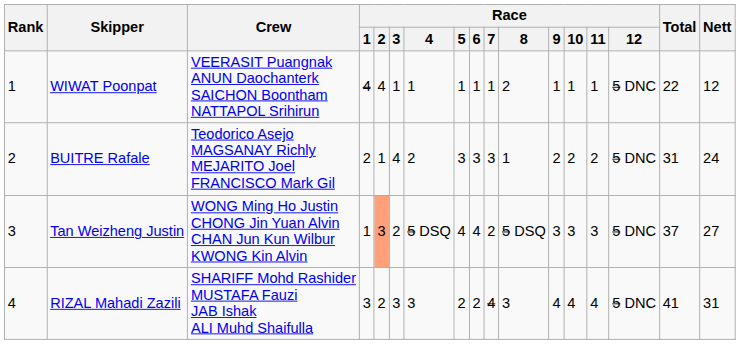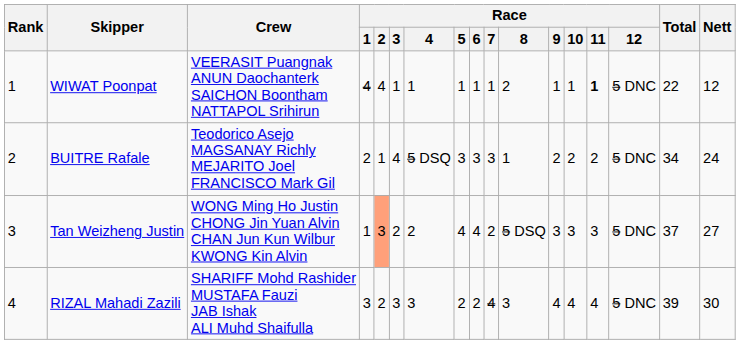 <table class=wikitable>
 <tr>
 <th rowspan="2">Rank</th>
 <th rowspan="2">Skipper</th>
 <th rowspan="2">Crew</th>
 <th colspan="12">Race</th>
 <th rowspan="2">Total</th>
 <th rowspan="2">Nett</th>
 </tr>
 <tr>
 <th>1</th>
 <th>2</th>
 <th>3</th>
 <th>4</th>
 <th>5</th>
 <th>6</th>
 <th>7</th>
 <th>8</th>
 <th>9</th>
 <th>10</th>
 <th>11</th>
 <th>12</th>
 </tr>
 <tr>
 <td>1</td>
 <td> <a href='#'>WIWAT Poonpat</a></td>
 <td><a href='#'>VEERASIT Puangnak</a><br><a href='#'>ANUN Daochanterk</a><br><a href='#'>SAICHON Boontham</a><br><a href='#'>NATTAPOL Srihirun</a></td>
 <td><s>4</s></td>
 <td>4</td>
 <td>1</td>
 <td>1</td>
 <td>1</td>
 <td>1</td>
 <td>1</td>
 <td>2</td>
 <td>1</td>
 <td>1</td>
-<td>1</td>
+<td><strong>1</strong></td>
 <td><s>5</s> DNC</td>
 <td>22</td>
 <td>12</td>
 </tr>
 <tr>
 <td>2</td>
 <td> <a href='#'>BUITRE Rafale</a></td>
 <td><a href='#'>Teodorico Asejo</a><br><a href='#'>MAGSANAY Richly</a><br><a href='#'>MEJARITO Joel</a><br><a href='#'>FRANCISCO Mark Gil</a></td>
 <td>2</td>
 <td>1</td>
 <td>4</td>
-<td>2</td>
+<td><s>5</s> DSQ</td>
 <td>3</td>
 <td>3</td>
 <td>3</td>
 <td>1</td>
 <td>2</td>
 <td>2</td>
 <td>2</td>
 <td><s>5</s> DNC</td>
-<td>31</td>
+<td>34</td>
 <td>24</td>
 </tr>
 <tr>
 <td>3</td>
 <td> <a href='#'>Tan Weizheng Justin</a></td>
 <td><a href='#'>WONG Ming Ho Justin</a><br><a href='#'>CHONG Jin Yuan Alvin</a><br><a href='#'>CHAN Jun Kun Wilbur</a><br><a href='#'>KWONG Kin Alvin</a></td>
 <td>1</td>
 <td style="background: lightsalmon;">3</td>
 <td>2</td>
-<td><s>5</s> DSQ</td>
+<td>2</td>
 <td>4</td>
 <td>4</td>
 <td>2</td>
 <td><s>5</s> DSQ</td>
 <td>3</td>
 <td>3</td>
 <td>3</td>
 <td><s>5</s> DNC</td>
 <td>37</td>
 <td>27</td>
 </tr>
 <tr>
 <td>4</td>
 <td> <a href='#'>RIZAL Mahadi Zazili</a></td>
 <td><a href='#'>SHARIFF Mohd Rashider</a><br><a href='#'>MUSTAFA Fauzi</a><br><a href='#'>JAB Ishak</a><br><a href='#'>ALI Muhd Shaifulla</a></td>
 <td>3</td>
 <td>2</td>
 <td>3</td>
 <td>3</td>
 <td>2</td>
 <td>2</td>
 <td><s>4</s></td>
 <td>3</td>
 <td>4</td>
 <td>4</td>
 <td>4</td>
 <td><s>5</s> DNC</td>
-<td>41</td>
-<td>31</td>
+<td>39</td>
+<td>30</td>
 </tr>
 </table>
